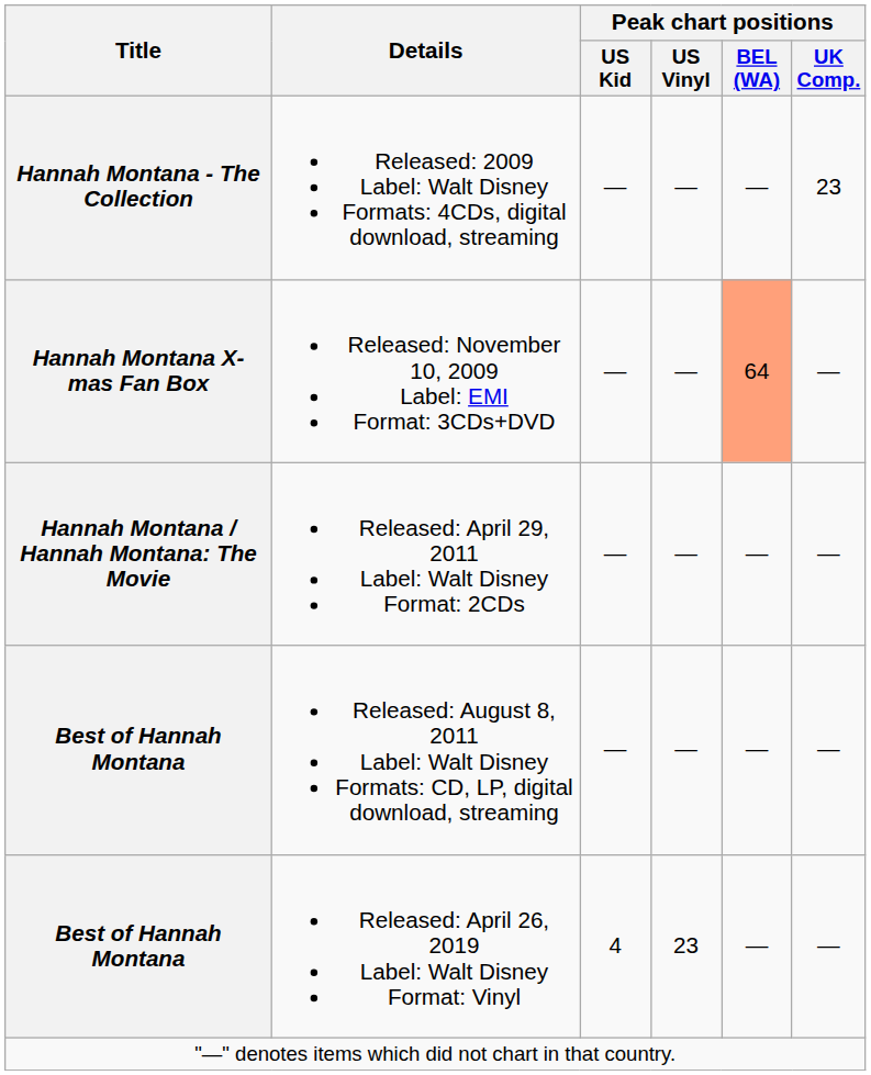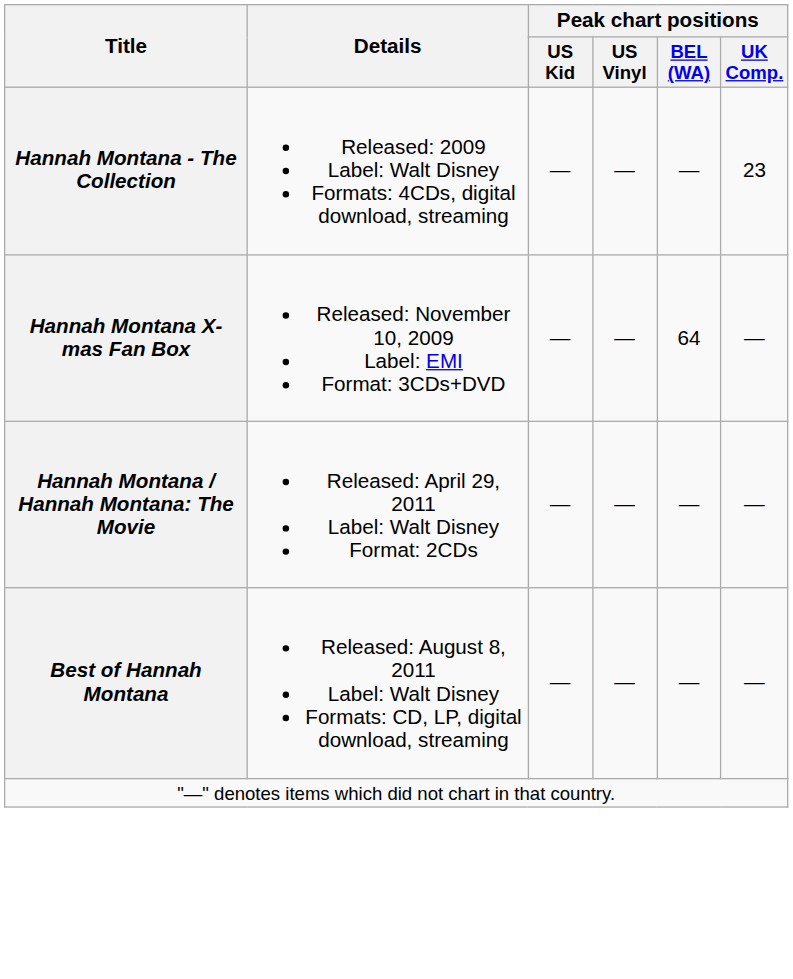 <table class="wikitable plainrowheaders" style="text-align:center;">
 <tr>
 <th scope="col" rowspan="2">Title</th>
 <th scope="col" rowspan="2">Details</th>
 <th scope="col" colspan="4">Peak chart positions</th>
 </tr>
 <tr>
 <th scope="col" style="width:3em;font-size:90%;">US<br>Kid<br></th>
 <th scope="col" style="width:3em;font-size:90%;">US<br>Vinyl<br></th>
 <th scope="col" style="width:3em;font-size:90%;"><a href='#'>BEL (WA)</a><br></th>
 <th scope="col" style="width:3em;font-size:90%;"><a href='#'>UK Comp.</a><br></th>
 </tr>
 <tr>
 <th scope="row"><em>Hannah Montana - The Collection</em></th>
 <td><br><ul><li>Released: 2009</li><li>Label: Walt Disney</li><li>Formats: 4CDs, digital download, streaming</li></ul></td>
 <td>—</td>
 <td>—</td>
 <td>—</td>
 <td>23</td>
 </tr>
 <tr>
 <th scope="row"><em>Hannah Montana X-mas Fan Box</em></th>
 <td><br><ul><li>Released: November 10, 2009</li><li>Label: <a href='#'>EMI</a></li><li>Format: 3CDs+DVD</li></ul></td>
 <td>—</td>
 <td>—</td>
-<td style="background: lightsalmon;">64</td>
+<td>64</td>
 <td>—</td>
 </tr>
 <tr>
 <th scope="row"><em>Hannah Montana / Hannah Montana: The Movie</em></th>
 <td><br><ul><li>Released: April 29, 2011</li><li>Label: Walt Disney</li><li>Format: 2CDs</li></ul></td>
 <td>—</td>
 <td>—</td>
 <td>—</td>
 <td>—</td>
 </tr>
 <tr>
 <th scope="row"><em>Best of Hannah Montana</em></th>
 <td><br><ul><li>Released: August 8, 2011</li><li>Label: Walt Disney</li><li>Formats: CD, LP, digital download, streaming</li></ul></td>
 <td>—</td>
 <td>—</td>
 <td>—</td>
 <td>—</td>
 </tr>
 <tr>
-<th scope="row"><em>Best of Hannah Montana</em></th>
-<td><br><ul><li>Released: April 26, 2019</li><li>Label: Walt Disney</li><li>Format: Vinyl</li></ul></td>
-<td>4</td>
-<td>23</td>
-<td>—</td>
-<td>—</td>
-</tr>
-<tr>
 <td colspan="6" style="text-align:center; font-size:90%;">"—" denotes items which did not chart in that country.</td>
 </tr>
 </table>
